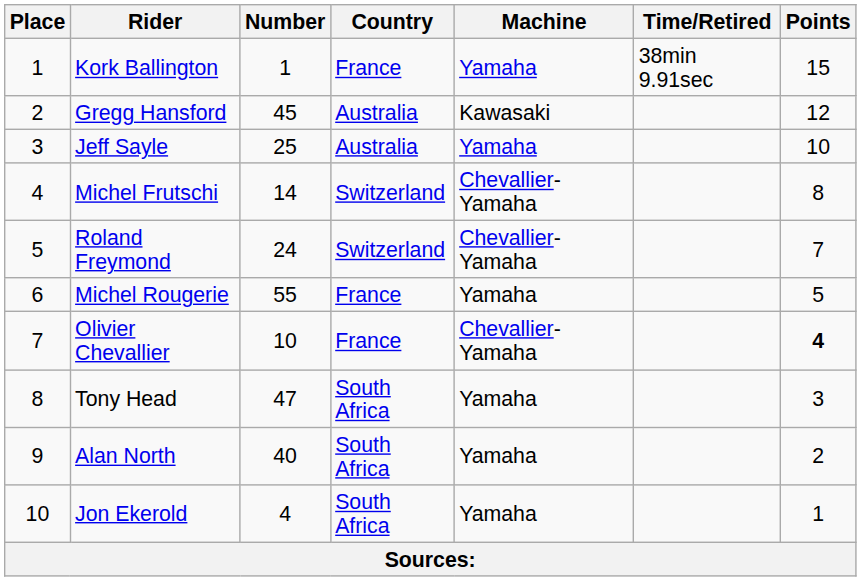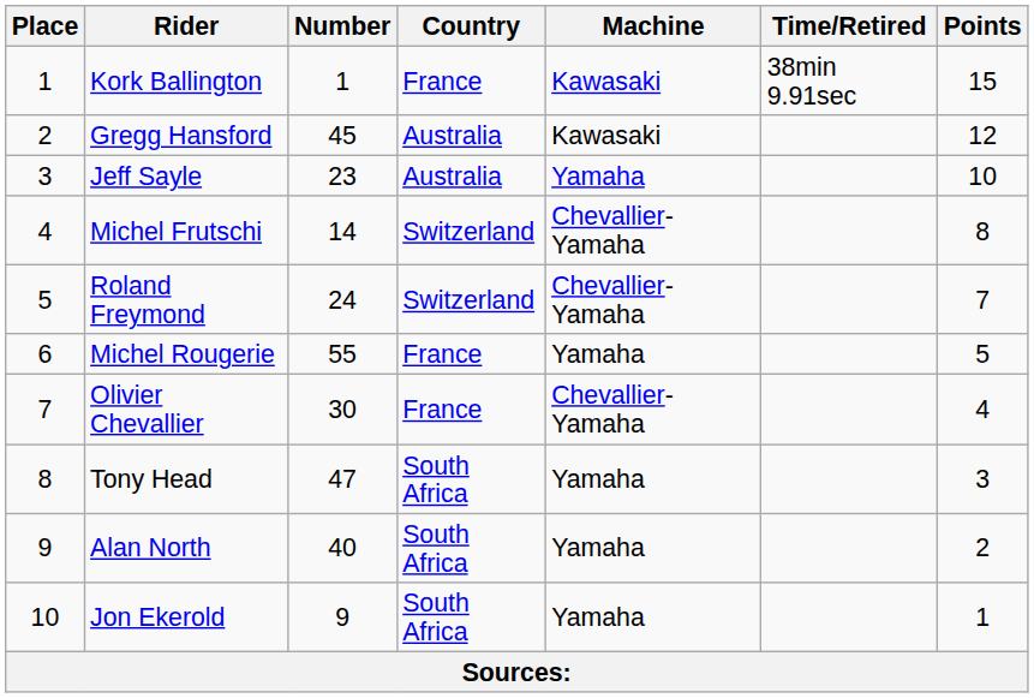 <table class="wikitable" style="font-size: 95%;">
 <tr>
 <th>Place</th>
 <th>Rider</th>
 <th>Number</th>
 <th>Country</th>
 <th>Machine</th>
 <th>Time/Retired</th>
 <th>Points</th>
 </tr>
 <tr>
 <td align=center>1</td>
 <td> <a href='#'>Kork Ballington</a></td>
 <td align=center>1</td>
 <td><a href='#'>France</a></td>
-<td><a href='#'>Yamaha</a></td>
+<td><a href='#'>Kawasaki</a></td>
 <td>38min 9.91sec</td>
 <td align=center>15</td>
 </tr>
 <tr>
 <td align=center>2</td>
 <td> <a href='#'>Gregg Hansford</a></td>
 <td align=center>45</td>
 <td><a href='#'>Australia</a></td>
 <td>Kawasaki</td>
 <td></td>
 <td align=center>12</td>
 </tr>
 <tr>
 <td align=center>3</td>
 <td> <a href='#'>Jeff Sayle</a></td>
-<td align=center>25</td>
+<td align=center>23</td>
 <td><a href='#'>Australia</a></td>
 <td><a href='#'>Yamaha</a></td>
 <td></td>
 <td align=center>10</td>
 </tr>
 <tr>
 <td align=center>4</td>
 <td> <a href='#'>Michel Frutschi</a></td>
 <td align=center>14</td>
 <td><a href='#'>Switzerland</a></td>
 <td><a href='#'>Chevallier</a>-Yamaha</td>
 <td></td>
 <td align=center>8</td>
 </tr>
 <tr>
 <td align=center>5</td>
 <td> <a href='#'>Roland Freymond</a></td>
 <td align=center>24</td>
 <td><a href='#'>Switzerland</a></td>
 <td><a href='#'>Chevallier</a>-Yamaha</td>
 <td></td>
 <td align=center>7</td>
 </tr>
 <tr>
 <td align=center>6</td>
 <td> <a href='#'>Michel Rougerie</a></td>
 <td align=center>55</td>
 <td><a href='#'>France</a></td>
 <td>Yamaha</td>
 <td></td>
 <td align=center>5</td>
 </tr>
 <tr>
 <td align=center>7</td>
 <td> <a href='#'>Olivier Chevallier</a></td>
-<td align=center>10</td>
+<td align=center>30</td>
 <td><a href='#'>France</a></td>
 <td><a href='#'>Chevallier</a>-Yamaha</td>
 <td></td>
-<td align=center><strong>4</strong></td>
+<td align=center>4</td>
 </tr>
 <tr>
 <td align=center>8</td>
 <td> Tony Head</td>
 <td align=center>47</td>
 <td><a href='#'>South Africa</a></td>
 <td>Yamaha</td>
 <td></td>
 <td align=center>3</td>
 </tr>
 <tr>
 <td align=center>9</td>
 <td> <a href='#'>Alan North</a></td>
 <td align=center>40</td>
 <td><a href='#'>South Africa</a></td>
 <td>Yamaha</td>
 <td></td>
 <td align=center>2</td>
 </tr>
 <tr>
 <td align=center>10</td>
 <td> <a href='#'>Jon Ekerold</a></td>
-<td align=center>4</td>
+<td align=center>9</td>
 <td><a href='#'>South Africa</a></td>
 <td>Yamaha</td>
 <td></td>
 <td align=center>1</td>
 </tr>
 <tr>
 <th colspan=8>Sources:</th>
 </tr>
 </table>
